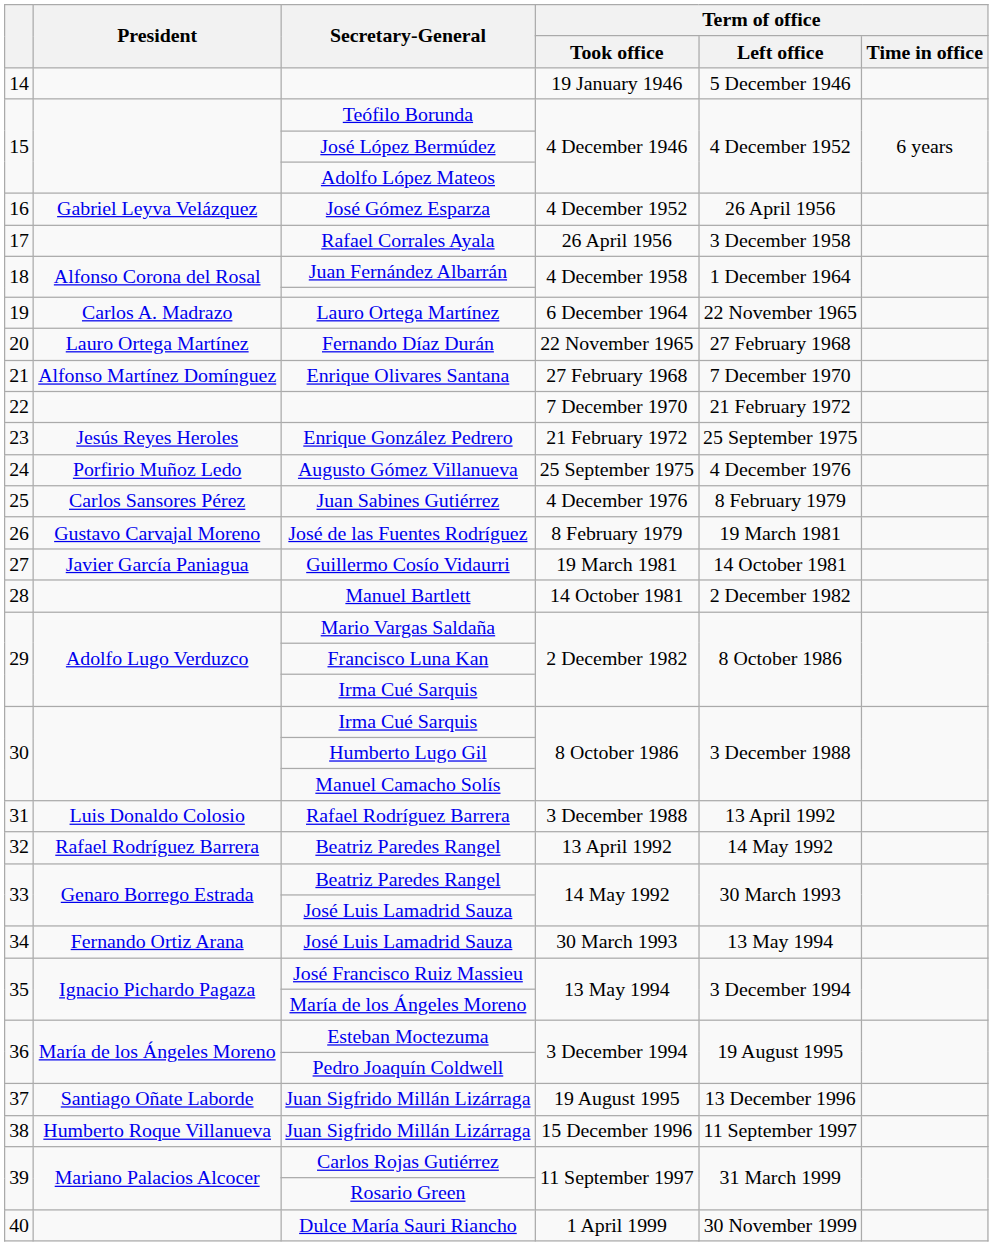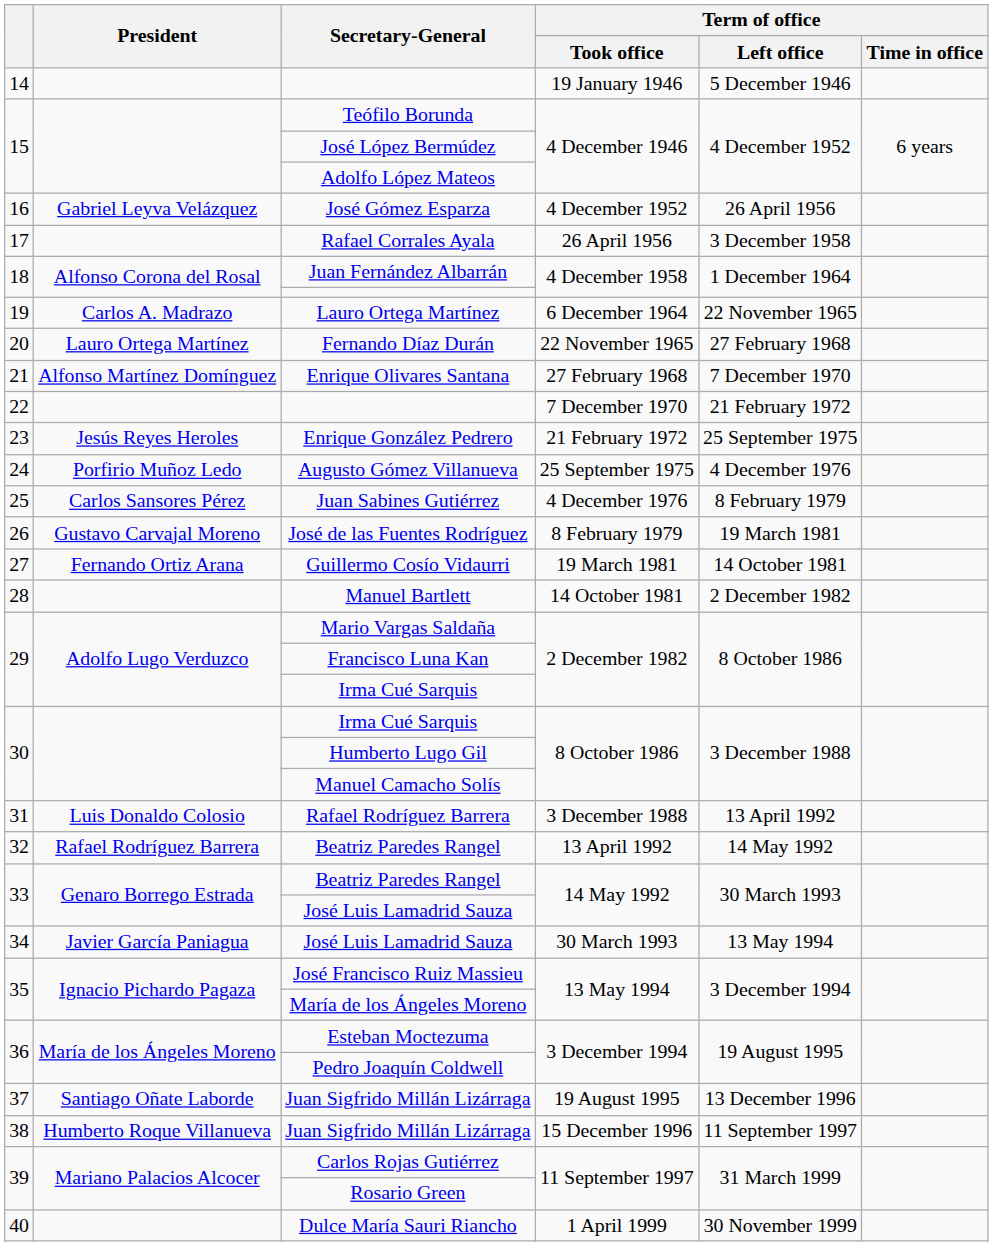 <table class="wikitable" style="text-align:center;">
 <tr>
 <th rowspan="2"></th>
 <th rowspan="2">President</th>
 <th rowspan="2">Secretary-General</th>
 <th colspan="3">Term of office</th>
 </tr>
 <tr>
 <th>Took office</th>
 <th>Left office</th>
 <th>Time in office</th>
 </tr>
 <tr>
 <td>14</td>
 <td></td>
 <td></td>
 <td>19 January 1946</td>
 <td>5 December 1946</td>
 <td></td>
 </tr>
 <tr>
 <td rowspan="3">15</td>
 <td rowspan="3"></td>
 <td><a href='#'>Teófilo Borunda</a></td>
 <td rowspan="3">4 December 1946</td>
 <td rowspan="3">4 December 1952</td>
 <td rowspan="3">6 years</td>
 </tr>
 <tr>
 <td><a href='#'>José López Bermúdez</a></td>
 </tr>
 <tr>
 <td><a href='#'>Adolfo López Mateos</a></td>
 </tr>
 <tr>
 <td>16</td>
 <td><a href='#'>Gabriel Leyva Velázquez</a></td>
 <td><a href='#'>José Gómez Esparza</a></td>
 <td>4 December 1952</td>
 <td>26 April 1956</td>
 <td></td>
 </tr>
 <tr>
 <td>17</td>
 <td></td>
 <td><a href='#'>Rafael Corrales Ayala</a></td>
 <td>26 April 1956</td>
 <td>3 December 1958</td>
 <td></td>
 </tr>
 <tr>
 <td rowspan="2">18</td>
 <td rowspan="2"><a href='#'>Alfonso Corona del Rosal</a></td>
 <td><a href='#'>Juan Fernández Albarrán</a></td>
 <td rowspan="2">4 December 1958</td>
 <td rowspan="2">1 December 1964</td>
 <td rowspan="2"></td>
 </tr>
 <tr>
 <td></td>
 </tr>
 <tr>
 <td>19</td>
 <td><a href='#'>Carlos A. Madrazo</a></td>
 <td><a href='#'>Lauro Ortega Martínez</a></td>
 <td>6 December 1964</td>
 <td>22 November 1965</td>
 <td></td>
 </tr>
 <tr>
 <td>20</td>
 <td><a href='#'>Lauro Ortega Martínez</a></td>
 <td><a href='#'>Fernando Díaz Durán</a></td>
 <td>22 November 1965</td>
 <td>27 February 1968</td>
 <td></td>
 </tr>
 <tr>
 <td>21</td>
 <td><a href='#'>Alfonso Martínez Domínguez</a></td>
 <td><a href='#'>Enrique Olivares Santana</a></td>
 <td>27 February 1968</td>
 <td>7 December 1970</td>
 <td></td>
 </tr>
 <tr>
 <td>22</td>
 <td></td>
 <td></td>
 <td>7 December 1970</td>
 <td>21 February 1972</td>
 <td></td>
 </tr>
 <tr>
 <td>23</td>
 <td><a href='#'>Jesús Reyes Heroles</a></td>
 <td><a href='#'>Enrique González Pedrero</a></td>
 <td>21 February 1972</td>
 <td>25 September 1975</td>
 <td></td>
 </tr>
 <tr>
 <td>24</td>
 <td><a href='#'>Porfirio Muñoz Ledo</a></td>
 <td><a href='#'>Augusto Gómez Villanueva</a></td>
 <td>25 September 1975</td>
 <td>4 December 1976</td>
 <td></td>
 </tr>
 <tr>
 <td>25</td>
 <td><a href='#'>Carlos Sansores Pérez</a></td>
 <td><a href='#'>Juan Sabines Gutiérrez</a></td>
 <td>4 December 1976</td>
 <td>8 February 1979</td>
 <td></td>
 </tr>
 <tr>
 <td>26</td>
 <td><a href='#'>Gustavo Carvajal Moreno</a></td>
 <td><a href='#'>José de las Fuentes Rodríguez</a></td>
 <td>8 February 1979</td>
 <td>19 March 1981</td>
 <td></td>
 </tr>
 <tr>
 <td>27</td>
-<td><a href='#'>Javier García Paniagua</a></td>
+<td><a href='#'>Fernando Ortiz Arana</a></td>
 <td><a href='#'>Guillermo Cosío Vidaurri</a></td>
 <td>19 March 1981</td>
 <td>14 October 1981</td>
 <td></td>
 </tr>
 <tr>
 <td>28</td>
 <td></td>
 <td><a href='#'>Manuel Bartlett</a></td>
 <td>14 October 1981</td>
 <td>2 December 1982</td>
 <td></td>
 </tr>
 <tr>
 <td rowspan="3">29</td>
 <td rowspan="3"><a href='#'>Adolfo Lugo Verduzco</a></td>
 <td><a href='#'>Mario Vargas Saldaña</a></td>
 <td rowspan="3">2 December 1982</td>
 <td rowspan="3">8 October 1986</td>
 <td rowspan="3"></td>
 </tr>
 <tr>
 <td><a href='#'>Francisco Luna Kan</a></td>
 </tr>
 <tr>
 <td><a href='#'>Irma Cué Sarquis</a></td>
 </tr>
 <tr>
 <td rowspan="3">30</td>
 <td rowspan="3"></td>
 <td><a href='#'>Irma Cué Sarquis</a></td>
 <td rowspan="3">8 October 1986</td>
 <td rowspan="3">3 December 1988</td>
 <td rowspan="3"></td>
 </tr>
 <tr>
 <td><a href='#'>Humberto Lugo Gil</a></td>
 </tr>
 <tr>
 <td><a href='#'>Manuel Camacho Solís</a></td>
 </tr>
 <tr>
 <td>31</td>
 <td><a href='#'>Luis Donaldo Colosio</a></td>
 <td><a href='#'>Rafael Rodríguez Barrera</a></td>
 <td>3 December 1988</td>
 <td>13 April 1992</td>
 <td></td>
 </tr>
 <tr>
 <td>32</td>
 <td><a href='#'>Rafael Rodríguez Barrera</a></td>
 <td><a href='#'>Beatriz Paredes Rangel</a></td>
 <td>13 April 1992</td>
 <td>14 May 1992</td>
 <td></td>
 </tr>
 <tr>
 <td rowspan="2">33</td>
 <td rowspan="2"><a href='#'>Genaro Borrego Estrada</a></td>
 <td><a href='#'>Beatriz Paredes Rangel</a></td>
 <td rowspan="2">14 May 1992</td>
 <td rowspan="2">30 March 1993</td>
 <td rowspan="2"></td>
 </tr>
 <tr>
 <td><a href='#'>José Luis Lamadrid Sauza</a></td>
 </tr>
 <tr>
 <td>34</td>
-<td><a href='#'>Fernando Ortiz Arana</a></td>
+<td><a href='#'>Javier García Paniagua</a></td>
 <td><a href='#'>José Luis Lamadrid Sauza</a></td>
 <td>30 March 1993</td>
 <td>13 May 1994</td>
 <td></td>
 </tr>
 <tr>
 <td rowspan="2">35</td>
 <td rowspan="2"><a href='#'>Ignacio Pichardo Pagaza</a></td>
 <td><a href='#'>José Francisco Ruiz Massieu</a></td>
 <td rowspan="2">13 May 1994</td>
 <td rowspan="2">3 December 1994</td>
 <td rowspan="2"></td>
 </tr>
 <tr>
 <td><a href='#'>María de los Ángeles Moreno</a></td>
 </tr>
 <tr>
 <td rowspan="2">36</td>
 <td rowspan="2"><a href='#'>María de los Ángeles Moreno</a></td>
 <td><a href='#'>Esteban Moctezuma</a></td>
 <td rowspan="2">3 December 1994</td>
 <td rowspan="2">19 August 1995</td>
 <td rowspan="2"></td>
 </tr>
 <tr>
 <td><a href='#'>Pedro Joaquín Coldwell</a></td>
 </tr>
 <tr>
 <td>37</td>
 <td><a href='#'>Santiago Oñate Laborde</a></td>
 <td><a href='#'>Juan Sigfrido Millán Lizárraga</a></td>
 <td>19 August 1995</td>
 <td>13 December 1996</td>
 <td></td>
 </tr>
 <tr>
 <td>38</td>
 <td><a href='#'>Humberto Roque Villanueva</a></td>
 <td><a href='#'>Juan Sigfrido Millán Lizárraga</a></td>
 <td>15 December 1996</td>
 <td>11 September 1997</td>
 <td></td>
 </tr>
 <tr>
 <td rowspan="2">39</td>
 <td rowspan="2"><a href='#'>Mariano Palacios Alcocer</a></td>
 <td><a href='#'>Carlos Rojas Gutiérrez</a></td>
 <td rowspan="2">11 September 1997</td>
 <td rowspan="2">31 March 1999</td>
 <td rowspan="2"></td>
 </tr>
 <tr>
 <td><a href='#'>Rosario Green</a></td>
 </tr>
 <tr>
 <td>40</td>
 <td></td>
 <td><a href='#'>Dulce María Sauri Riancho</a></td>
 <td>1 April 1999</td>
 <td>30 November 1999</td>
 <td></td>
 </tr>
 </table>
